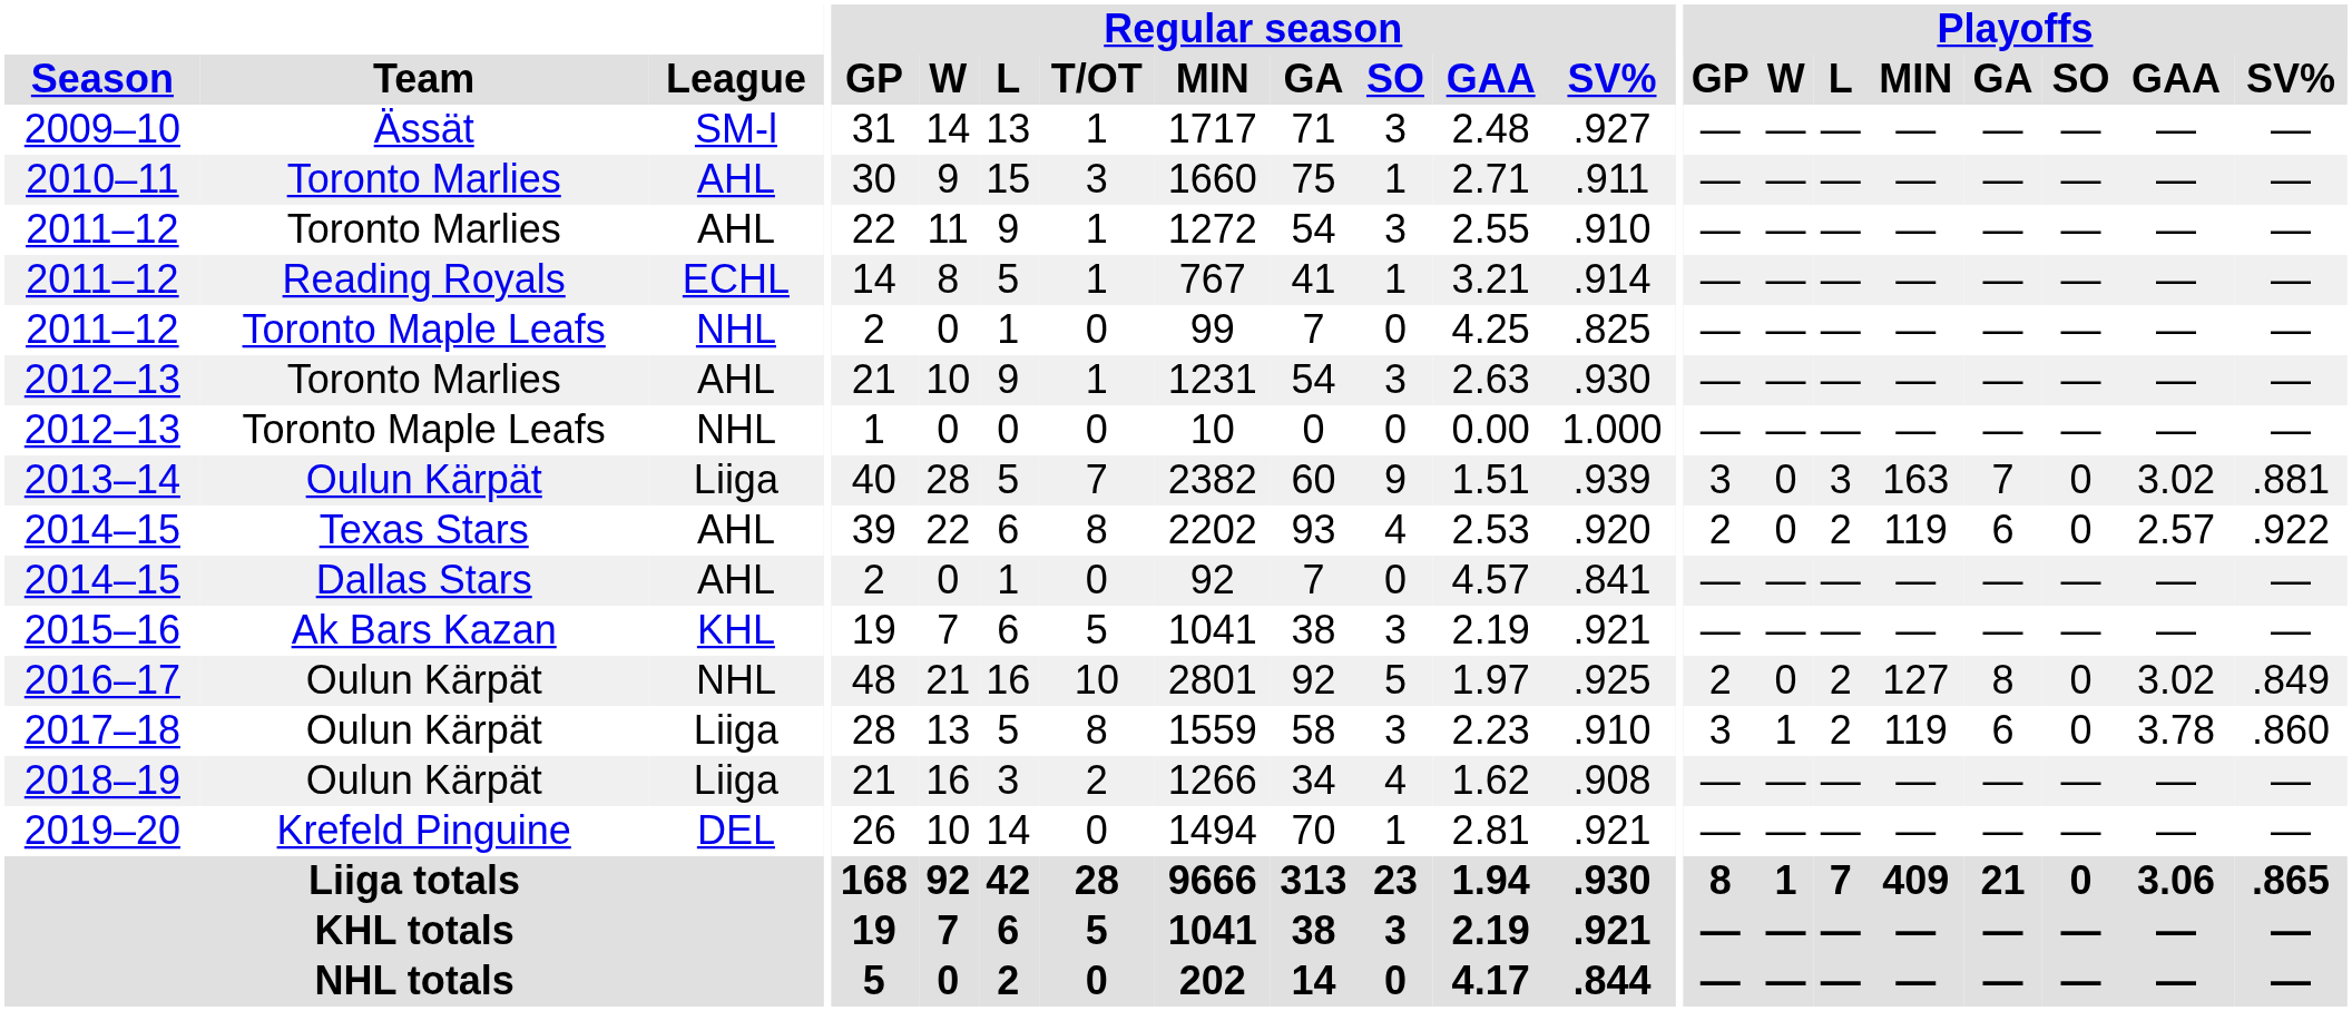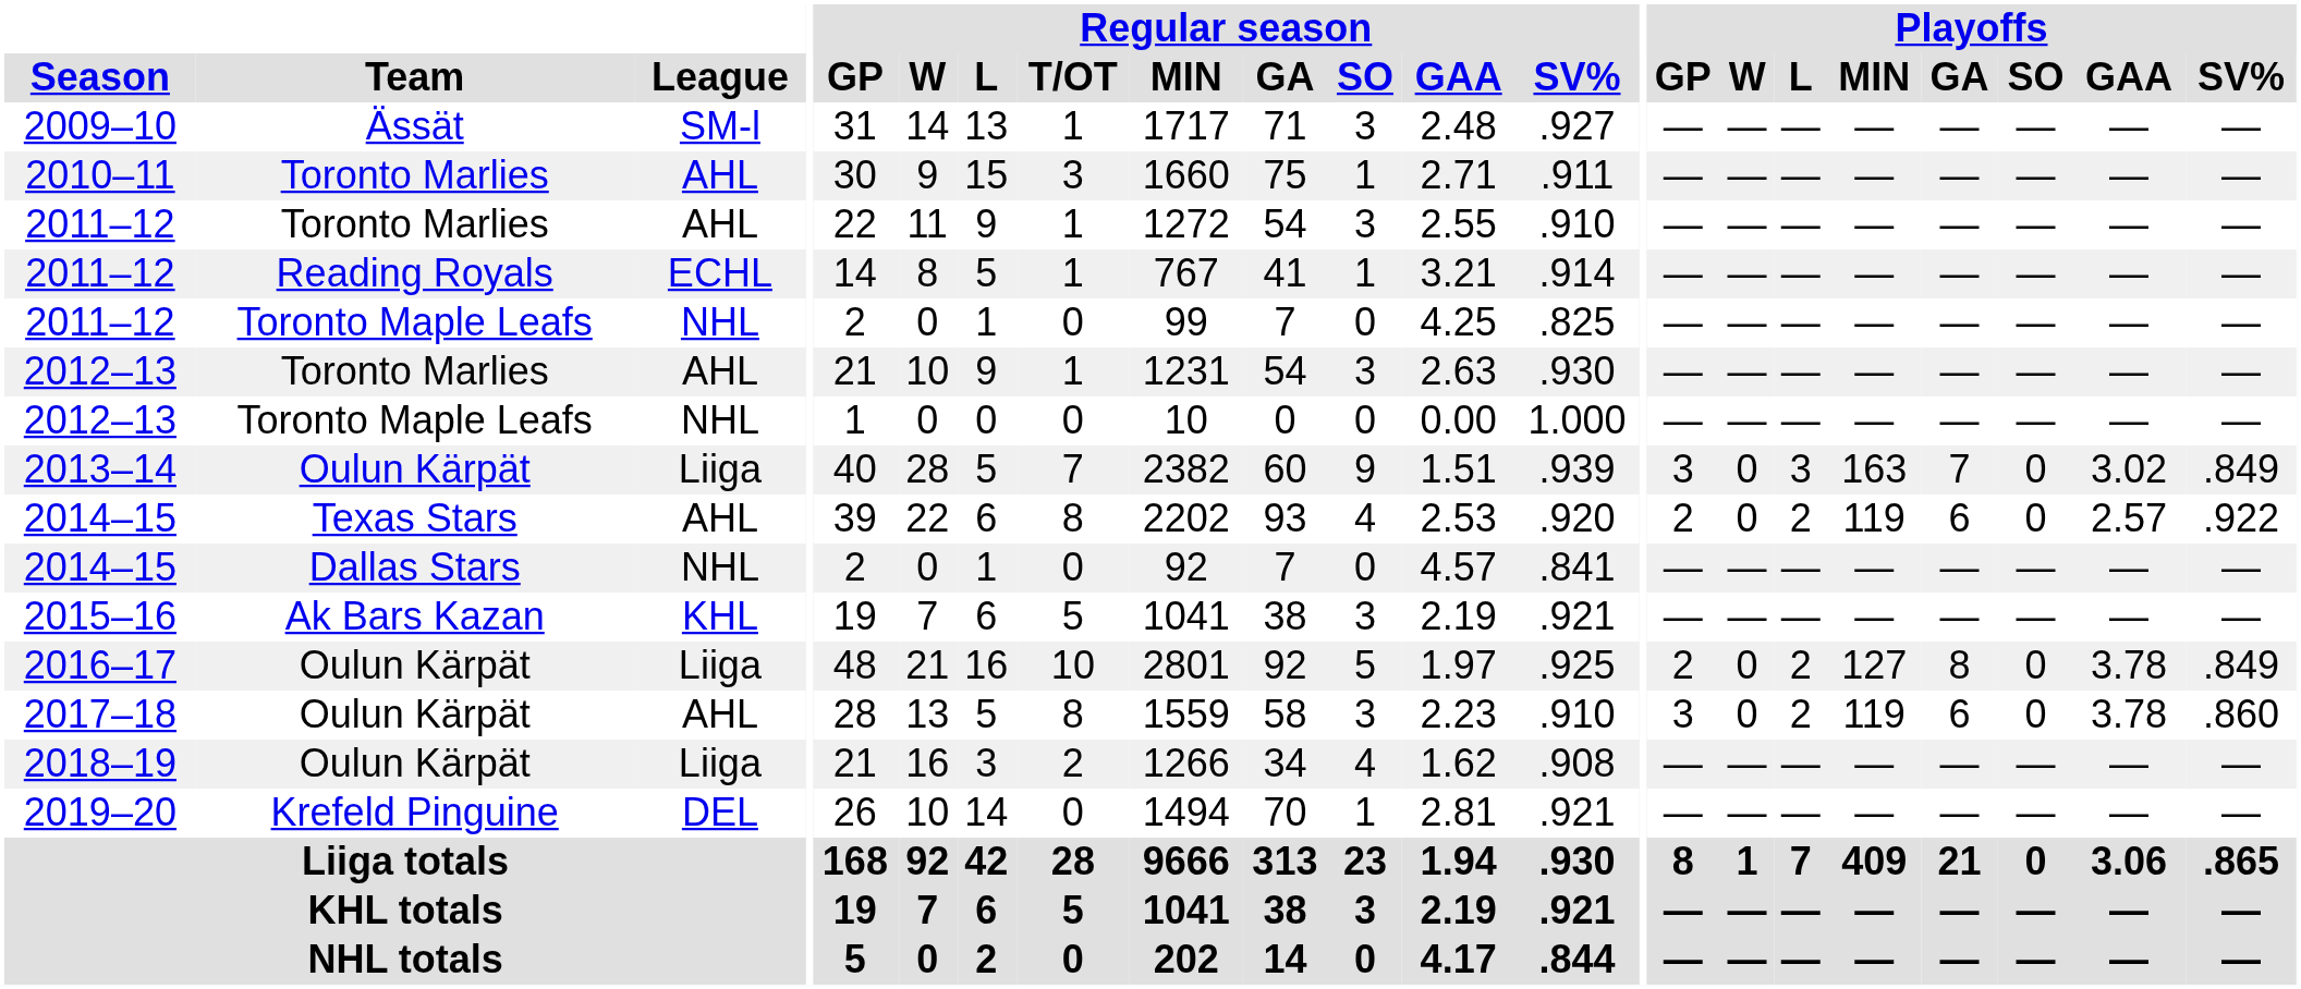 <table border="0" cellpadding="1" cellspacing="0" style="text-align:center; width:74%">
 <tr ALIGN="center" bgcolor="#e0e0e0">
 <th align="center" colspan="3" bgcolor="#ffffff"></th>
 <th rowspan="102" align="center" bgcolor="#ffffff"></th>
 <th align="center" colspan="9" bgcolor="#e0e0e0"><a href='#'>Regular season</a></th>
 <th rowspan="102" align="center" bgcolor="#ffffff"></th>
 <th align="center" colspan="8" bgcolor="#e0e0e0"><a href='#'>Playoffs</a></th>
 </tr>
 <tr ALIGN="center" bgcolor="#e0e0e0">
 <th><a href='#'>Season</a></th>
 <th>Team</th>
 <th>League</th>
 <th>GP</th>
 <th>W</th>
 <th>L</th>
 <th>T/OT</th>
 <th>MIN</th>
 <th>GA</th>
 <th><a href='#'>SO</a></th>
 <th><a href='#'>GAA</a></th>
 <th><a href='#'>SV%</a></th>
 <th>GP</th>
 <th>W</th>
 <th>L</th>
 <th>MIN</th>
 <th>GA</th>
 <th>SO</th>
 <th>GAA</th>
 <th>SV%</th>
 </tr>
 <tr ALIGN="center">
 <td><a href='#'>2009–10</a></td>
 <td><a href='#'>Ässät</a></td>
 <td><a href='#'>SM-l</a></td>
 <td>31</td>
 <td>14</td>
 <td>13</td>
 <td>1</td>
 <td>1717</td>
 <td>71</td>
 <td>3</td>
 <td>2.48</td>
 <td>.927</td>
 <td>—</td>
 <td>—</td>
 <td>—</td>
 <td>—</td>
 <td>—</td>
 <td>—</td>
 <td>—</td>
 <td>—</td>
 </tr>
 <tr ALIGN="center" bgcolor="#f0f0f0">
 <td><a href='#'>2010–11</a></td>
 <td><a href='#'>Toronto Marlies</a></td>
 <td><a href='#'>AHL</a></td>
 <td>30</td>
 <td>9</td>
 <td>15</td>
 <td>3</td>
 <td>1660</td>
 <td>75</td>
 <td>1</td>
 <td>2.71</td>
 <td>.911</td>
 <td>—</td>
 <td>—</td>
 <td>—</td>
 <td>—</td>
 <td>—</td>
 <td>—</td>
 <td>—</td>
 <td>—</td>
 </tr>
 <tr ALIGN="center">
 <td><a href='#'>2011–12</a></td>
 <td>Toronto Marlies</td>
 <td>AHL</td>
 <td>22</td>
 <td>11</td>
 <td>9</td>
 <td>1</td>
 <td>1272</td>
 <td>54</td>
 <td>3</td>
 <td>2.55</td>
 <td>.910</td>
 <td>—</td>
 <td>—</td>
 <td>—</td>
 <td>—</td>
 <td>—</td>
 <td>—</td>
 <td>—</td>
 <td>—</td>
 </tr>
 <tr ALIGN="center"  bgcolor="#f0f0f0">
 <td><a href='#'>2011–12</a></td>
 <td><a href='#'>Reading Royals</a></td>
 <td><a href='#'>ECHL</a></td>
 <td>14</td>
 <td>8</td>
 <td>5</td>
 <td>1</td>
 <td>767</td>
 <td>41</td>
 <td>1</td>
 <td>3.21</td>
 <td>.914</td>
 <td>—</td>
 <td>—</td>
 <td>—</td>
 <td>—</td>
 <td>—</td>
 <td>—</td>
 <td>—</td>
 <td>—</td>
 </tr>
 <tr ALIGN="center">
 <td><a href='#'>2011–12</a></td>
 <td><a href='#'>Toronto Maple Leafs</a></td>
 <td><a href='#'>NHL</a></td>
 <td>2</td>
 <td>0</td>
 <td>1</td>
 <td>0</td>
 <td>99</td>
 <td>7</td>
 <td>0</td>
 <td>4.25</td>
 <td>.825</td>
 <td>—</td>
 <td>—</td>
 <td>—</td>
 <td>—</td>
 <td>—</td>
 <td>—</td>
 <td>—</td>
 <td>—</td>
 </tr>
 <tr ALIGN="center"  bgcolor="#f0f0f0">
 <td><a href='#'>2012–13</a></td>
 <td>Toronto Marlies</td>
 <td>AHL</td>
 <td>21</td>
 <td>10</td>
 <td>9</td>
 <td>1</td>
 <td>1231</td>
 <td>54</td>
 <td>3</td>
 <td>2.63</td>
 <td>.930</td>
 <td>—</td>
 <td>—</td>
 <td>—</td>
 <td>—</td>
 <td>—</td>
 <td>—</td>
 <td>—</td>
 <td>—</td>
 </tr>
 <tr ALIGN="center">
 <td><a href='#'>2012–13</a></td>
 <td>Toronto Maple Leafs</td>
 <td>NHL</td>
 <td>1</td>
 <td>0</td>
 <td>0</td>
 <td>0</td>
 <td>10</td>
 <td>0</td>
 <td>0</td>
 <td>0.00</td>
 <td>1.000</td>
 <td>—</td>
 <td>—</td>
 <td>—</td>
 <td>—</td>
 <td>—</td>
 <td>—</td>
 <td>—</td>
 <td>—</td>
 </tr>
 <tr ALIGN="center"  bgcolor="#f0f0f0">
 <td><a href='#'>2013–14</a></td>
 <td><a href='#'>Oulun Kärpät</a></td>
 <td>Liiga</td>
 <td>40</td>
 <td>28</td>
 <td>5</td>
 <td>7</td>
 <td>2382</td>
 <td>60</td>
 <td>9</td>
 <td>1.51</td>
 <td>.939</td>
 <td>3</td>
 <td>0</td>
 <td>3</td>
 <td>163</td>
 <td>7</td>
 <td>0</td>
 <td>3.02</td>
-<td>.881</td>
+<td>.849</td>
 </tr>
 <tr ALIGN="center">
 <td><a href='#'>2014–15</a></td>
 <td><a href='#'>Texas Stars</a></td>
 <td>AHL</td>
 <td>39</td>
 <td>22</td>
 <td>6</td>
 <td>8</td>
 <td>2202</td>
 <td>93</td>
 <td>4</td>
 <td>2.53</td>
 <td>.920</td>
 <td>2</td>
 <td>0</td>
 <td>2</td>
 <td>119</td>
 <td>6</td>
 <td>0</td>
 <td>2.57</td>
 <td>.922</td>
 </tr>
 <tr ALIGN="center"   bgcolor="#f0f0f0">
 <td><a href='#'>2014–15</a></td>
 <td><a href='#'>Dallas Stars</a></td>
-<td>AHL</td>
+<td>NHL</td>
 <td>2</td>
 <td>0</td>
 <td>1</td>
 <td>0</td>
 <td>92</td>
 <td>7</td>
 <td>0</td>
 <td>4.57</td>
 <td>.841</td>
 <td>—</td>
 <td>—</td>
 <td>—</td>
 <td>—</td>
 <td>—</td>
 <td>—</td>
 <td>—</td>
 <td>—</td>
 </tr>
 <tr>
 <td><a href='#'>2015–16</a></td>
 <td><a href='#'>Ak Bars Kazan</a></td>
 <td><a href='#'>KHL</a></td>
 <td>19</td>
 <td>7</td>
 <td>6</td>
 <td>5</td>
 <td>1041</td>
 <td>38</td>
 <td>3</td>
 <td>2.19</td>
 <td>.921</td>
 <td>—</td>
 <td>—</td>
 <td>—</td>
 <td>—</td>
 <td>—</td>
 <td>—</td>
 <td>—</td>
 <td>—</td>
 </tr>
 <tr ALIGN="center"   bgcolor="#f0f0f0">
 <td><a href='#'>2016–17</a></td>
 <td>Oulun Kärpät</td>
-<td>NHL</td>
+<td>Liiga</td>
 <td>48</td>
 <td>21</td>
 <td>16</td>
 <td>10</td>
 <td>2801</td>
 <td>92</td>
 <td>5</td>
 <td>1.97</td>
 <td>.925</td>
 <td>2</td>
 <td>0</td>
 <td>2</td>
 <td>127</td>
 <td>8</td>
 <td>0</td>
-<td>3.02</td>
+<td>3.78</td>
 <td>.849</td>
 </tr>
 <tr ALIGN="center">
 <td><a href='#'>2017–18</a></td>
 <td>Oulun Kärpät</td>
-<td>Liiga</td>
+<td>AHL</td>
 <td>28</td>
 <td>13</td>
 <td>5</td>
 <td>8</td>
 <td>1559</td>
 <td>58</td>
 <td>3</td>
 <td>2.23</td>
 <td>.910</td>
 <td>3</td>
-<td>1</td>
+<td>0</td>
 <td>2</td>
 <td>119</td>
 <td>6</td>
 <td>0</td>
 <td>3.78</td>
 <td>.860</td>
 </tr>
 <tr ALIGN="center"   bgcolor="#f0f0f0">
 <td><a href='#'>2018–19</a></td>
 <td>Oulun Kärpät</td>
 <td>Liiga</td>
 <td>21</td>
 <td>16</td>
 <td>3</td>
 <td>2</td>
 <td>1266</td>
 <td>34</td>
 <td>4</td>
 <td>1.62</td>
 <td>.908</td>
 <td>—</td>
 <td>—</td>
 <td>—</td>
 <td>—</td>
 <td>—</td>
 <td>—</td>
 <td>—</td>
 <td>—</td>
 </tr>
 <tr ALIGN="center">
 <td><a href='#'>2019–20</a></td>
 <td><a href='#'>Krefeld Pinguine</a></td>
 <td><a href='#'>DEL</a></td>
 <td>26</td>
 <td>10</td>
 <td>14</td>
 <td>0</td>
 <td>1494</td>
 <td>70</td>
 <td>1</td>
 <td>2.81</td>
 <td>.921</td>
 <td>—</td>
 <td>—</td>
 <td>—</td>
 <td>—</td>
 <td>—</td>
 <td>—</td>
 <td>—</td>
 <td>—</td>
 </tr>
 <tr bgcolor="#e0e0e0">
 <th colspan="3">Liiga totals</th>
 <th>168</th>
 <th>92</th>
 <th>42</th>
 <th>28</th>
 <th>9666</th>
 <th>313</th>
 <th>23</th>
 <th>1.94</th>
 <th>.930</th>
 <th>8</th>
 <th>1</th>
 <th>7</th>
 <th>409</th>
 <th>21</th>
 <th>0</th>
 <th>3.06</th>
 <th>.865</th>
 </tr>
 <tr bgcolor="#e0e0e0">
 <th colspan="3">KHL totals</th>
 <th>19</th>
 <th>7</th>
 <th>6</th>
 <th>5</th>
 <th>1041</th>
 <th>38</th>
 <th>3</th>
 <th>2.19</th>
 <th>.921</th>
 <td><strong>—</strong></td>
 <td><strong>—</strong></td>
 <td><strong>—</strong></td>
 <td><strong>—</strong></td>
 <td><strong>—</strong></td>
 <td><strong>—</strong></td>
 <td><strong>—</strong></td>
 <td><strong>—</strong></td>
 </tr>
 <tr bgcolor="#e0e0e0">
 <th colspan="3">NHL totals</th>
 <th>5</th>
 <th>0</th>
 <th>2</th>
 <th>0</th>
 <th>202</th>
 <th>14</th>
 <th>0</th>
 <th>4.17</th>
 <th>.844</th>
 <th>—</th>
 <th>—</th>
 <th>—</th>
 <th>—</th>
 <th>—</th>
 <th>—</th>
 <th>—</th>
 <th>—</th>
 </tr>
 </table>
